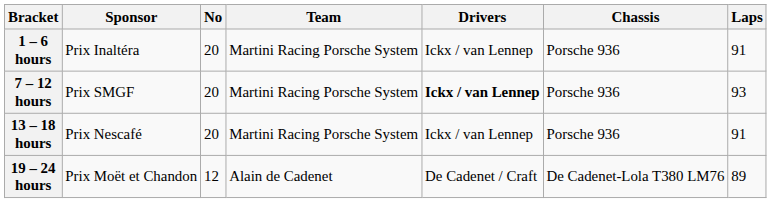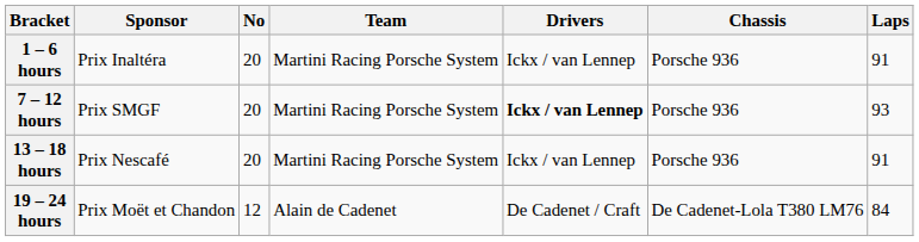 <table class="wikitable" style="font-size: 95%;">
 <tr>
 <th>Bracket</th>
 <th>Sponsor</th>
 <th>No</th>
 <th>Team</th>
 <th>Drivers</th>
 <th>Chassis</th>
 <th>Laps</th>
 </tr>
 <tr>
 <th>1 – 6<br>hours</th>
 <td>Prix Inaltéra</td>
 <td>20</td>
 <td> Martini Racing Porsche System</td>
 <td>Ickx / van Lennep</td>
 <td>Porsche 936</td>
 <td>91</td>
 </tr>
 <tr>
 <th>7 – 12<br>hours</th>
 <td>Prix SMGF</td>
 <td>20</td>
 <td> Martini Racing Porsche System</td>
 <td><strong>Ickx / van Lennep</strong></td>
 <td>Porsche 936</td>
 <td>93</td>
 </tr>
 <tr>
 <th>13 – 18<br>hours</th>
 <td>Prix Nescafé</td>
 <td>20</td>
 <td> Martini Racing Porsche System</td>
 <td>Ickx / van Lennep</td>
 <td>Porsche 936</td>
 <td>91</td>
 </tr>
 <tr>
 <th>19 – 24<br>hours</th>
 <td>Prix Moët et Chandon</td>
 <td>12</td>
 <td> Alain de Cadenet</td>
 <td>De Cadenet / Craft</td>
 <td>De Cadenet-Lola T380 LM76</td>
-<td>89</td>
+<td>84</td>
 </tr>
 </table>
